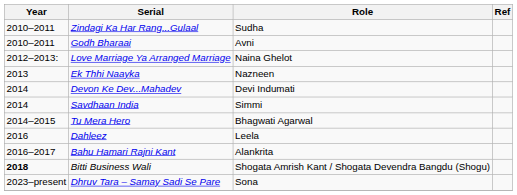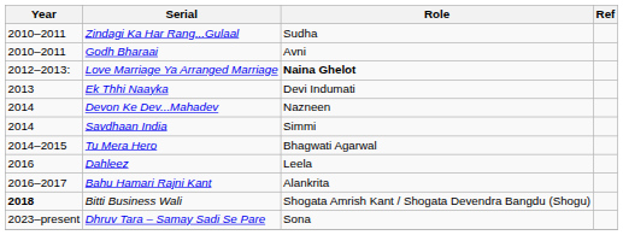 <table class="wikitable sortable">
 <tr>
 <th>Year</th>
 <th>Serial</th>
 <th>Role</th>
 <th>Ref</th>
 </tr>
 <tr>
 <td>2010–2011</td>
 <td><em><a href='#'>Zindagi Ka Har Rang...Gulaal</a></em></td>
 <td>Sudha</td>
 <td></td>
 </tr>
 <tr>
 <td>2010–2011</td>
 <td><em><a href='#'>Godh Bharaai</a></em></td>
 <td>Avni</td>
 <td></td>
 </tr>
 <tr>
 <td>2012–2013:</td>
 <td><em><a href='#'>Love Marriage Ya Arranged Marriage</a></em></td>
-<td>Naina Ghelot</td>
+<td><strong>Naina Ghelot</strong></td>
 <td></td>
 </tr>
 <tr>
 <td>2013</td>
 <td><em><a href='#'>Ek Thhi Naayka</a></em></td>
-<td>Nazneen</td>
+<td>Devi Indumati</td>
 <td></td>
 </tr>
 <tr>
 <td>2014</td>
 <td><em><a href='#'>Devon Ke Dev...Mahadev</a></em></td>
-<td>Devi Indumati</td>
+<td>Nazneen</td>
 <td></td>
 </tr>
 <tr>
 <td>2014</td>
 <td><em><a href='#'>Savdhaan India</a></em></td>
 <td>Simmi</td>
 <td></td>
 </tr>
 <tr>
 <td>2014–2015</td>
 <td><em><a href='#'>Tu Mera Hero</a></em></td>
 <td>Bhagwati Agarwal</td>
 <td></td>
 </tr>
 <tr>
 <td>2016</td>
 <td><em><a href='#'>Dahleez</a></em></td>
 <td>Leela</td>
 <td></td>
 </tr>
 <tr>
 <td>2016–2017</td>
 <td><em><a href='#'>Bahu Hamari Rajni Kant</a></em></td>
 <td>Alankrita</td>
 <td></td>
 </tr>
 <tr>
 <td><strong>2018</strong></td>
 <td><em>Bitti Business Wali</em></td>
 <td>Shogata Amrish Kant / Shogata Devendra Bangdu (Shogu)</td>
 <td></td>
 </tr>
 <tr>
 <td>2023–present</td>
 <td><em><a href='#'>Dhruv Tara – Samay Sadi Se Pare</a></em></td>
 <td>Sona</td>
 <td></td>
 </tr>
 <tr>
 </tr>
 </table>
